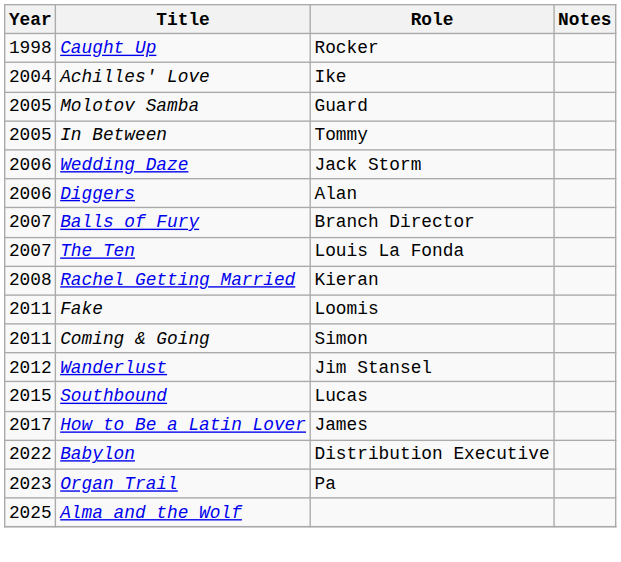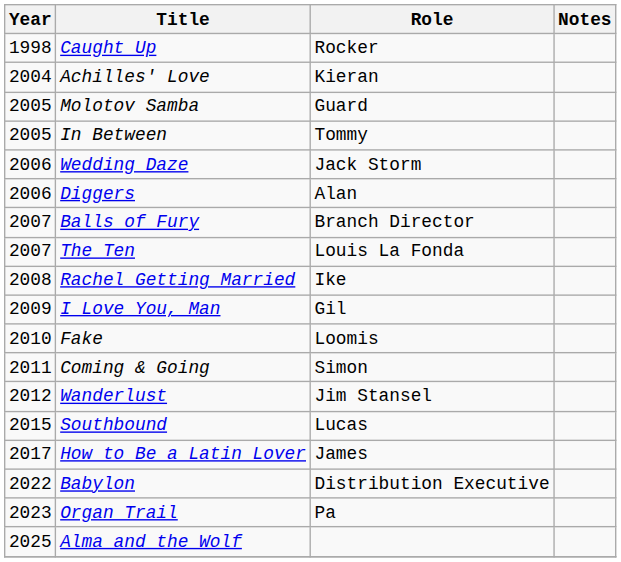 <table class="wikitable sortable">
 <tr>
 <th>Year</th>
 <th>Title</th>
 <th>Role</th>
 <th class="unsortable">Notes</th>
 </tr>
 <tr>
 <td>1998</td>
 <td><em><a href='#'>Caught Up</a></em></td>
 <td>Rocker</td>
 <td></td>
 </tr>
 <tr>
 <td>2004</td>
 <td><em>Achilles' Love</em></td>
-<td>Ike</td>
+<td>Kieran</td>
 <td></td>
 </tr>
 <tr>
 <td>2005</td>
 <td><em>Molotov Samba</em></td>
 <td>Guard</td>
 <td></td>
 </tr>
 <tr>
 <td>2005</td>
 <td><em>In Between</em></td>
 <td>Tommy</td>
 <td></td>
 </tr>
 <tr>
 <td>2006</td>
 <td><em><a href='#'>Wedding Daze</a></em></td>
 <td>Jack Storm</td>
 <td></td>
 </tr>
 <tr>
 <td>2006</td>
 <td><em><a href='#'>Diggers</a></em></td>
 <td>Alan</td>
 <td></td>
 </tr>
 <tr>
 <td>2007</td>
 <td><em><a href='#'>Balls of Fury</a></em></td>
 <td>Branch Director</td>
 <td></td>
 </tr>
 <tr>
 <td>2007</td>
 <td><em><a href='#'>The Ten</a></em></td>
 <td>Louis La Fonda</td>
 <td></td>
 </tr>
 <tr>
 <td>2008</td>
 <td><em><a href='#'>Rachel Getting Married</a></em></td>
-<td>Kieran</td>
+<td>Ike</td>
 <td></td>
 </tr>
 <tr>
-<td>2011</td>
+<td>2009</td>
+<td><em><a href='#'>I Love You, Man</a></em></td>
+<td>Gil</td>
+<td></td>
+</tr>
+<tr>
+<td>2010</td>
 <td><em>Fake</em></td>
 <td>Loomis</td>
 <td></td>
 </tr>
 <tr>
 <td>2011</td>
 <td><em>Coming & Going</em></td>
 <td>Simon</td>
 <td></td>
 </tr>
 <tr>
 <td>2012</td>
 <td><em><a href='#'>Wanderlust</a></em></td>
 <td>Jim Stansel</td>
 <td></td>
 </tr>
 <tr>
 <td>2015</td>
 <td><em><a href='#'>Southbound</a></em></td>
 <td>Lucas</td>
 <td></td>
 </tr>
 <tr>
 <td>2017</td>
 <td><em><a href='#'>How to Be a Latin Lover</a></em></td>
 <td>James</td>
 <td></td>
 </tr>
 <tr>
 <td>2022</td>
 <td><em><a href='#'>Babylon</a></em></td>
 <td>Distribution Executive</td>
 <td></td>
 </tr>
 <tr>
 <td>2023</td>
 <td><em><a href='#'>Organ Trail</a></em></td>
 <td>Pa</td>
 <td></td>
 </tr>
 <tr>
 <td>2025</td>
 <td><em><a href='#'>Alma and the Wolf</a></em></td>
 <td></td>
 <td></td>
 </tr>
 <tr>
 </tr>
 </table>
